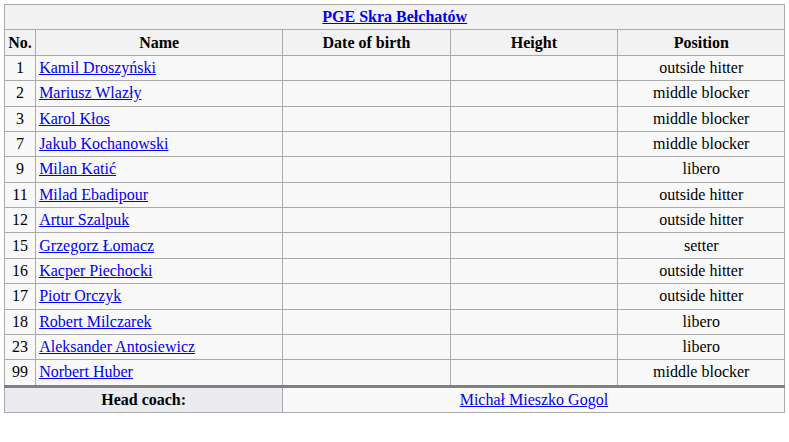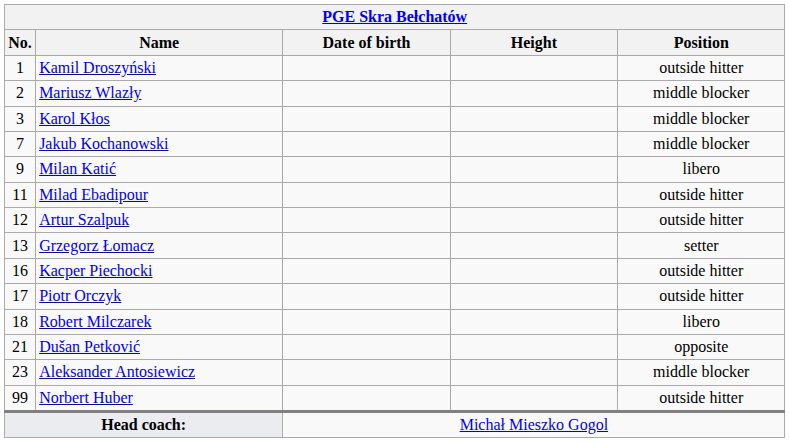 <table class="wikitable collapsible collapsed" style="font-size:100%; text-align:center">
 <tr>
 <th colspan=5 style="width:30em"><a href='#'>PGE Skra Bełchatów</a></th>
 </tr>
 <tr>
 <th>No.</th>
 <th style="width:15em">Name</th>
 <th style="width:10em">Date of birth</th>
 <th style="width:10em">Height</th>
 <th style="width:10em">Position</th>
 </tr>
 <tr>
 <td>1</td>
 <td align=left> <a href='#'>Kamil Droszyński</a></td>
 <td align=right></td>
 <td></td>
 <td>outside hitter</td>
 </tr>
 <tr>
 <td>2</td>
 <td align=left> <a href='#'>Mariusz Wlazły</a></td>
 <td align=right></td>
 <td></td>
 <td>middle blocker</td>
 </tr>
 <tr>
 <td>3</td>
 <td align=left> <a href='#'>Karol Kłos</a></td>
 <td align=right></td>
 <td></td>
 <td>middle blocker</td>
 </tr>
 <tr>
 <td>7</td>
 <td align=left> <a href='#'>Jakub Kochanowski</a></td>
 <td align=right></td>
 <td></td>
 <td>middle blocker</td>
 </tr>
 <tr>
 <td>9</td>
 <td align=left> <a href='#'>Milan Katić</a></td>
 <td align=right></td>
 <td></td>
 <td>libero</td>
 </tr>
 <tr>
 <td>11</td>
 <td align=left> <a href='#'>Milad Ebadipour</a></td>
 <td align=right></td>
 <td></td>
 <td>outside hitter</td>
 </tr>
 <tr>
 <td>12</td>
 <td align=left> <a href='#'>Artur Szalpuk</a></td>
 <td align=right></td>
 <td></td>
 <td>outside hitter</td>
 </tr>
 <tr>
-<td>15</td>
+<td>13</td>
 <td align=left> <a href='#'>Grzegorz Łomacz</a></td>
 <td align=right></td>
 <td></td>
 <td>setter</td>
 </tr>
 <tr>
 <td>16</td>
 <td align=left> <a href='#'>Kacper Piechocki</a></td>
 <td align=right></td>
 <td></td>
 <td>outside hitter</td>
 </tr>
 <tr>
 <td>17</td>
 <td align=left> <a href='#'>Piotr Orczyk</a></td>
 <td align=right></td>
 <td></td>
 <td>outside hitter</td>
 </tr>
 <tr>
 <td>18</td>
 <td align=left> <a href='#'>Robert Milczarek</a></td>
 <td align=right></td>
 <td></td>
 <td>libero</td>
 </tr>
 <tr>
+<td>21</td>
+<td align=left> <a href='#'>Dušan Petković</a></td>
+<td align=right></td>
+<td></td>
+<td>opposite</td>
+</tr>
+<tr>
 <td>23</td>
 <td align=left> <a href='#'>Aleksander Antosiewicz</a></td>
 <td align=right></td>
 <td></td>
-<td>libero</td>
+<td>middle blocker</td>
 </tr>
 <tr>
 <td>99</td>
 <td align=left> <a href='#'>Norbert Huber</a></td>
 <td align=right></td>
 <td></td>
-<td>middle blocker</td>
+<td>outside hitter</td>
 </tr>
 <tr style="border-top: 3px solid grey">
 <td colspan=2 style="background:#EAECF0"><strong>Head coach:</strong></td>
 <td colspan=3> <a href='#'>Michał Mieszko Gogol</a></td>
 </tr>
 </table>
